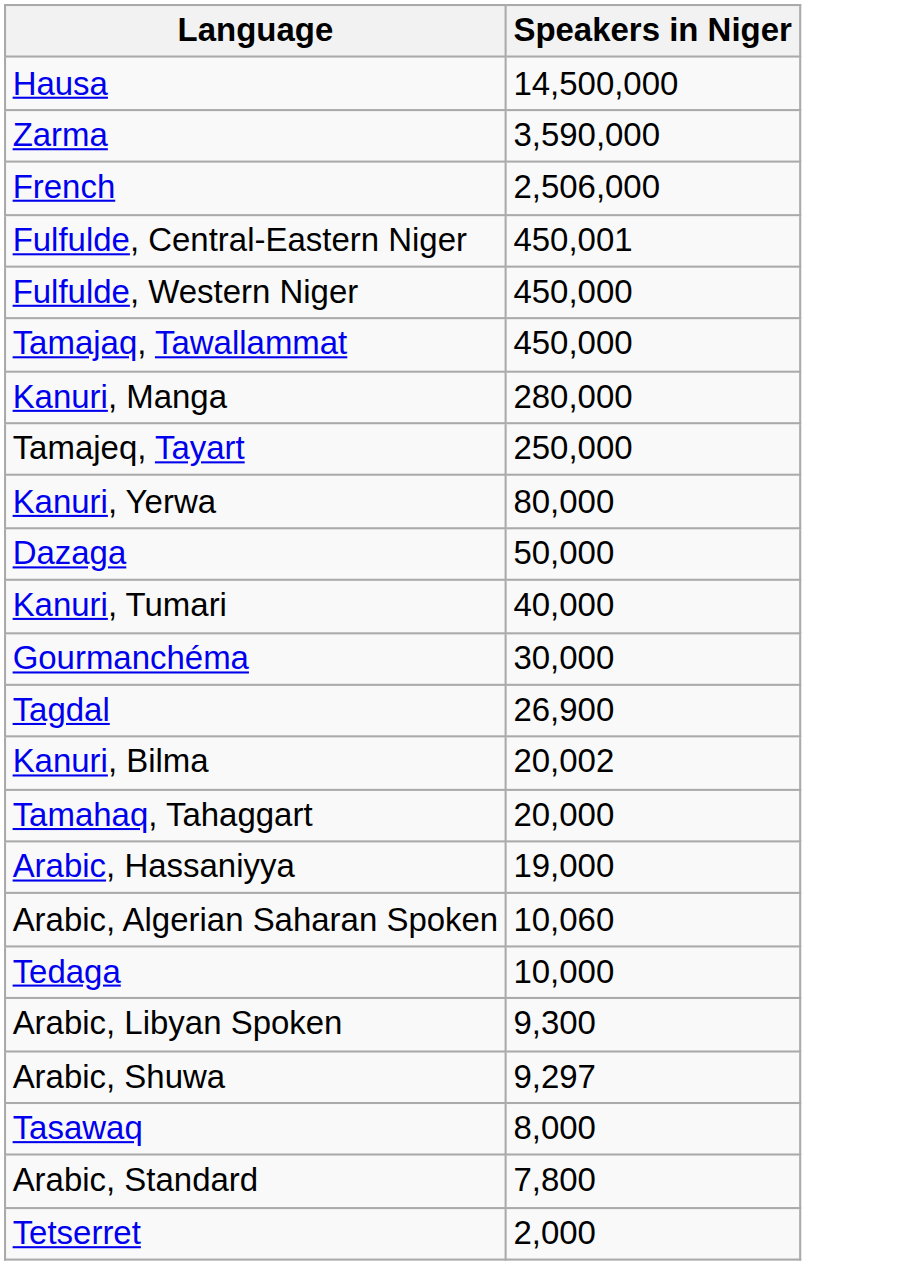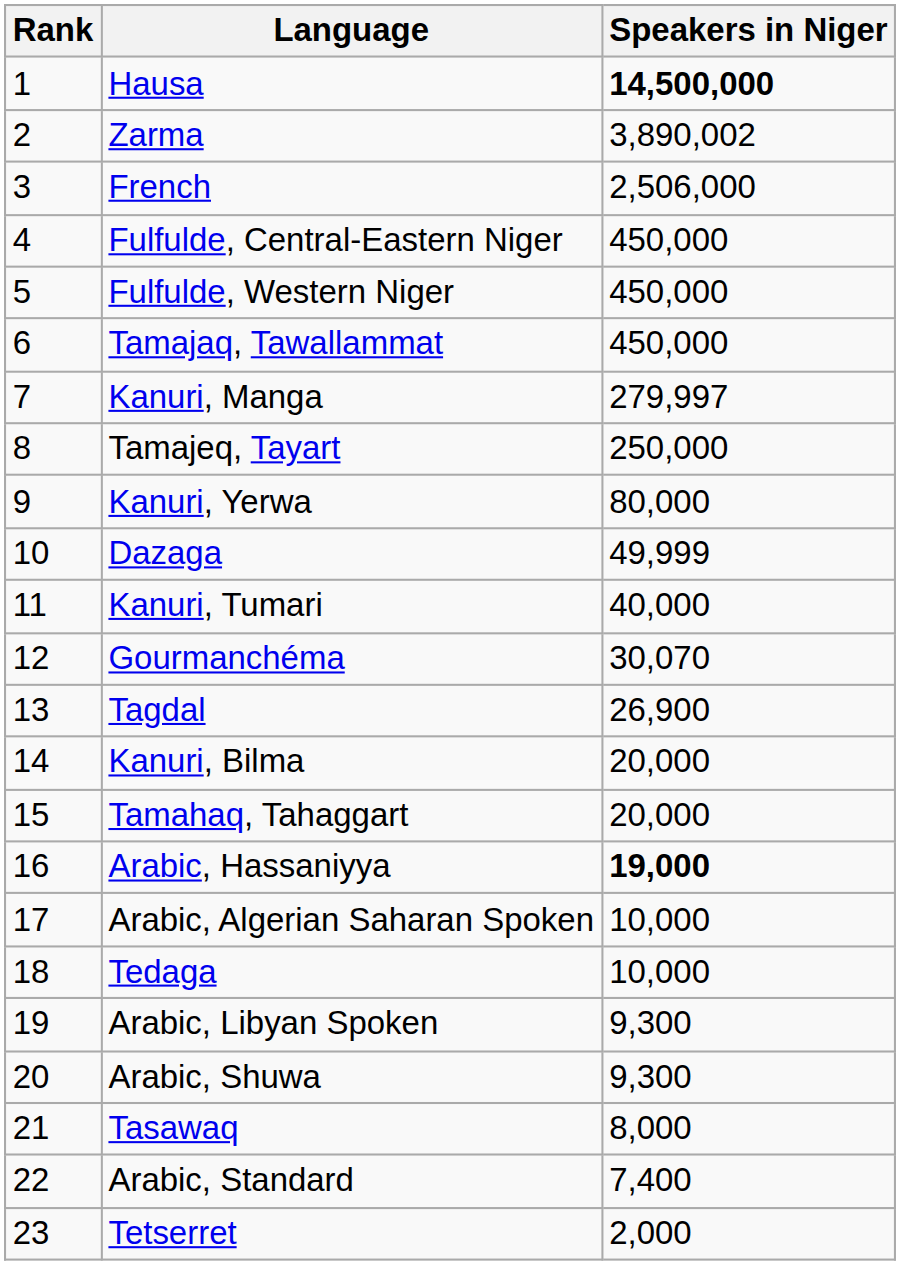 <table class="wikitable sortable">
 <tr>
+<th>Rank</th>
 <th>Language</th>
 <th>Speakers in Niger</th>
 </tr>
 <tr>
+<td>1</td>
 <td><a href='#'>Hausa</a></td>
-<td>14,500,000</td>
+<td><strong>14,500,000</strong></td>
 </tr>
 <tr>
+<td>2</td>
 <td><a href='#'>Zarma</a></td>
-<td>3,590,000</td>
+<td>3,890,002</td>
 </tr>
 <tr>
+<td>3</td>
 <td><a href='#'>French</a></td>
 <td>2,506,000</td>
 </tr>
 <tr>
+<td>4</td>
 <td><a href='#'>Fulfulde</a>, Central-Eastern Niger</td>
-<td>450,001</td>
+<td>450,000</td>
 </tr>
 <tr>
+<td>5</td>
 <td><a href='#'>Fulfulde</a>, Western Niger</td>
 <td>450,000</td>
 </tr>
 <tr>
+<td>6</td>
 <td><a href='#'>Tamajaq</a>, <a href='#'>Tawallammat</a></td>
 <td>450,000</td>
 </tr>
 <tr>
+<td>7</td>
 <td><a href='#'>Kanuri</a>, Manga</td>
-<td>280,000</td>
+<td>279,997</td>
 </tr>
 <tr>
+<td>8</td>
 <td>Tamajeq, <a href='#'>Tayart</a></td>
 <td>250,000</td>
 </tr>
 <tr>
+<td>9</td>
 <td><a href='#'>Kanuri</a>, Yerwa</td>
 <td>80,000</td>
 </tr>
 <tr>
+<td>10</td>
 <td><a href='#'>Dazaga</a></td>
-<td>50,000</td>
+<td>49,999</td>
 </tr>
 <tr>
+<td>11</td>
 <td><a href='#'>Kanuri</a>, Tumari</td>
 <td>40,000</td>
 </tr>
 <tr>
+<td>12</td>
 <td><a href='#'>Gourmanchéma</a></td>
-<td>30,000</td>
+<td>30,070</td>
 </tr>
 <tr>
+<td>13</td>
 <td><a href='#'>Tagdal</a></td>
 <td>26,900</td>
 </tr>
 <tr>
+<td>14</td>
 <td><a href='#'>Kanuri</a>, Bilma</td>
-<td>20,002</td>
+<td>20,000</td>
 </tr>
 <tr>
+<td>15</td>
 <td><a href='#'>Tamahaq</a>, Tahaggart</td>
 <td>20,000</td>
 </tr>
 <tr>
+<td>16</td>
 <td><a href='#'>Arabic</a>, Hassaniyya</td>
-<td>19,000</td>
+<td><strong>19,000</strong></td>
 </tr>
 <tr>
+<td>17</td>
 <td>Arabic, Algerian Saharan Spoken</td>
-<td>10,060</td>
+<td>10,000</td>
 </tr>
 <tr>
+<td>18</td>
 <td><a href='#'>Tedaga</a></td>
 <td>10,000</td>
 </tr>
 <tr>
+<td>19</td>
 <td>Arabic, Libyan Spoken</td>
 <td>9,300</td>
 </tr>
 <tr>
+<td>20</td>
 <td>Arabic, Shuwa</td>
-<td>9,297</td>
+<td>9,300</td>
 </tr>
 <tr>
+<td>21</td>
 <td><a href='#'>Tasawaq</a></td>
 <td>8,000</td>
 </tr>
 <tr>
+<td>22</td>
 <td>Arabic, Standard</td>
-<td>7,800</td>
+<td>7,400</td>
 </tr>
 <tr>
+<td>23</td>
 <td><a href='#'>Tetserret</a></td>
 <td>2,000</td>
 </tr>
 </table>
